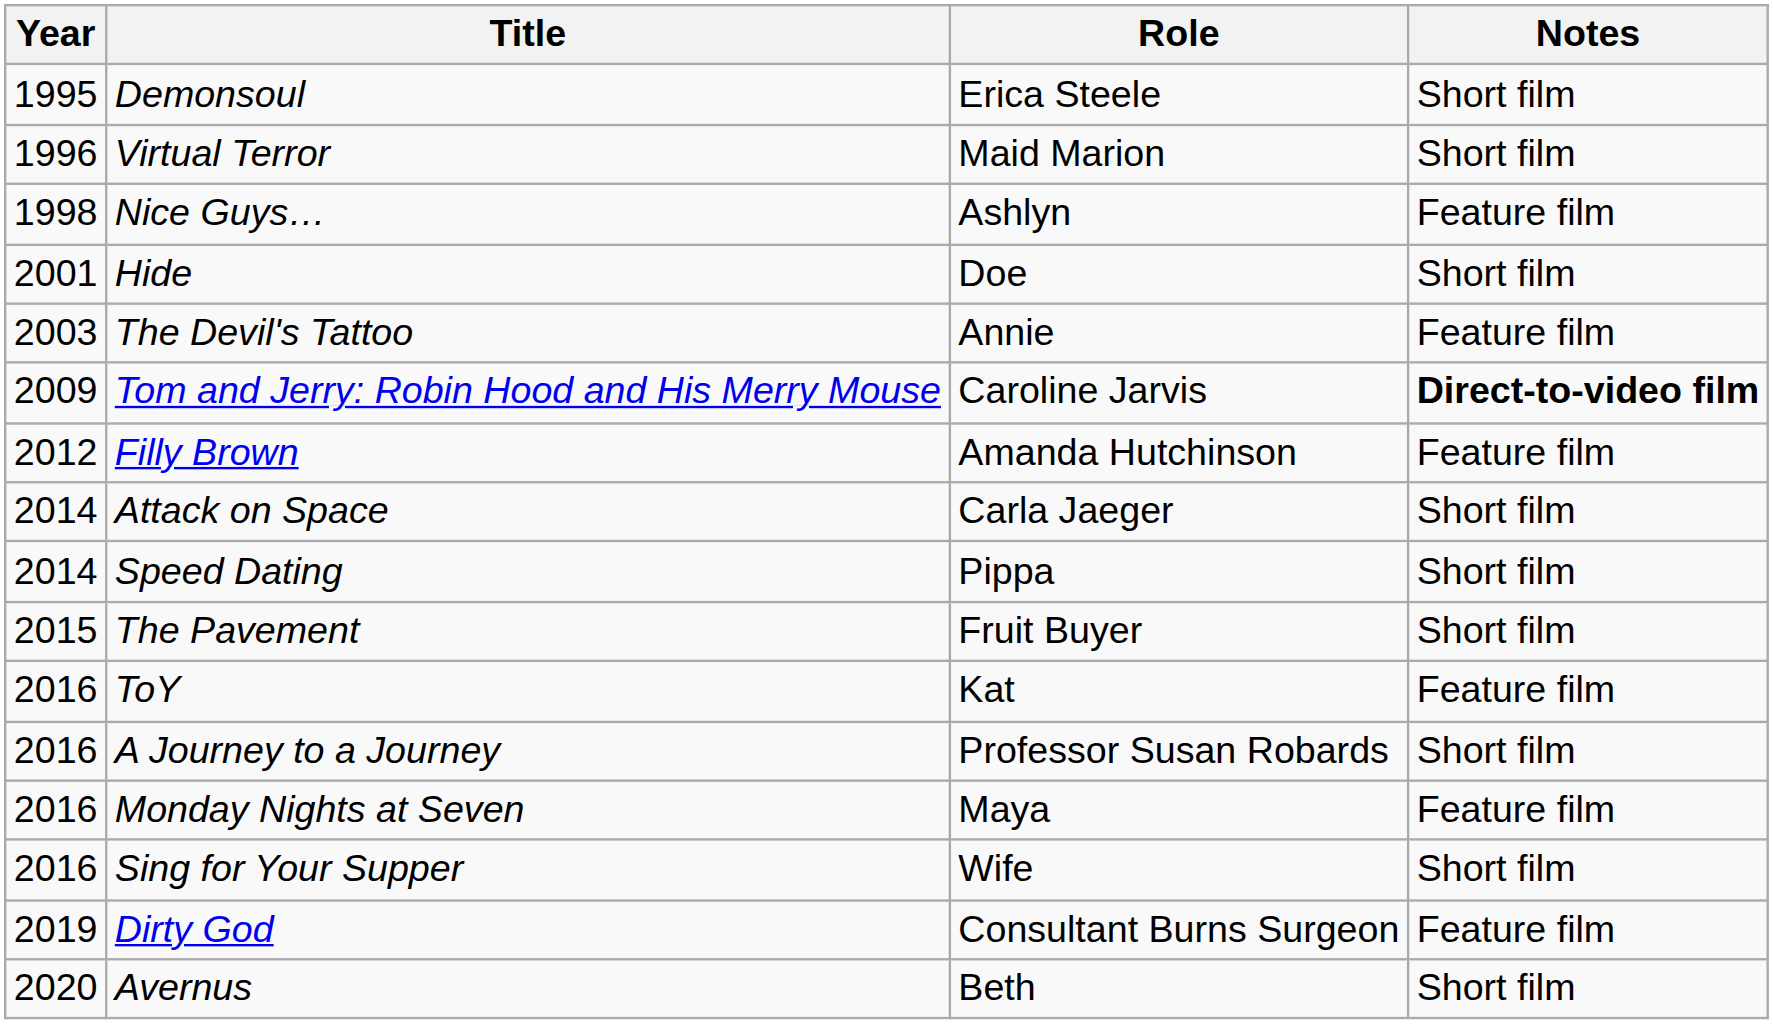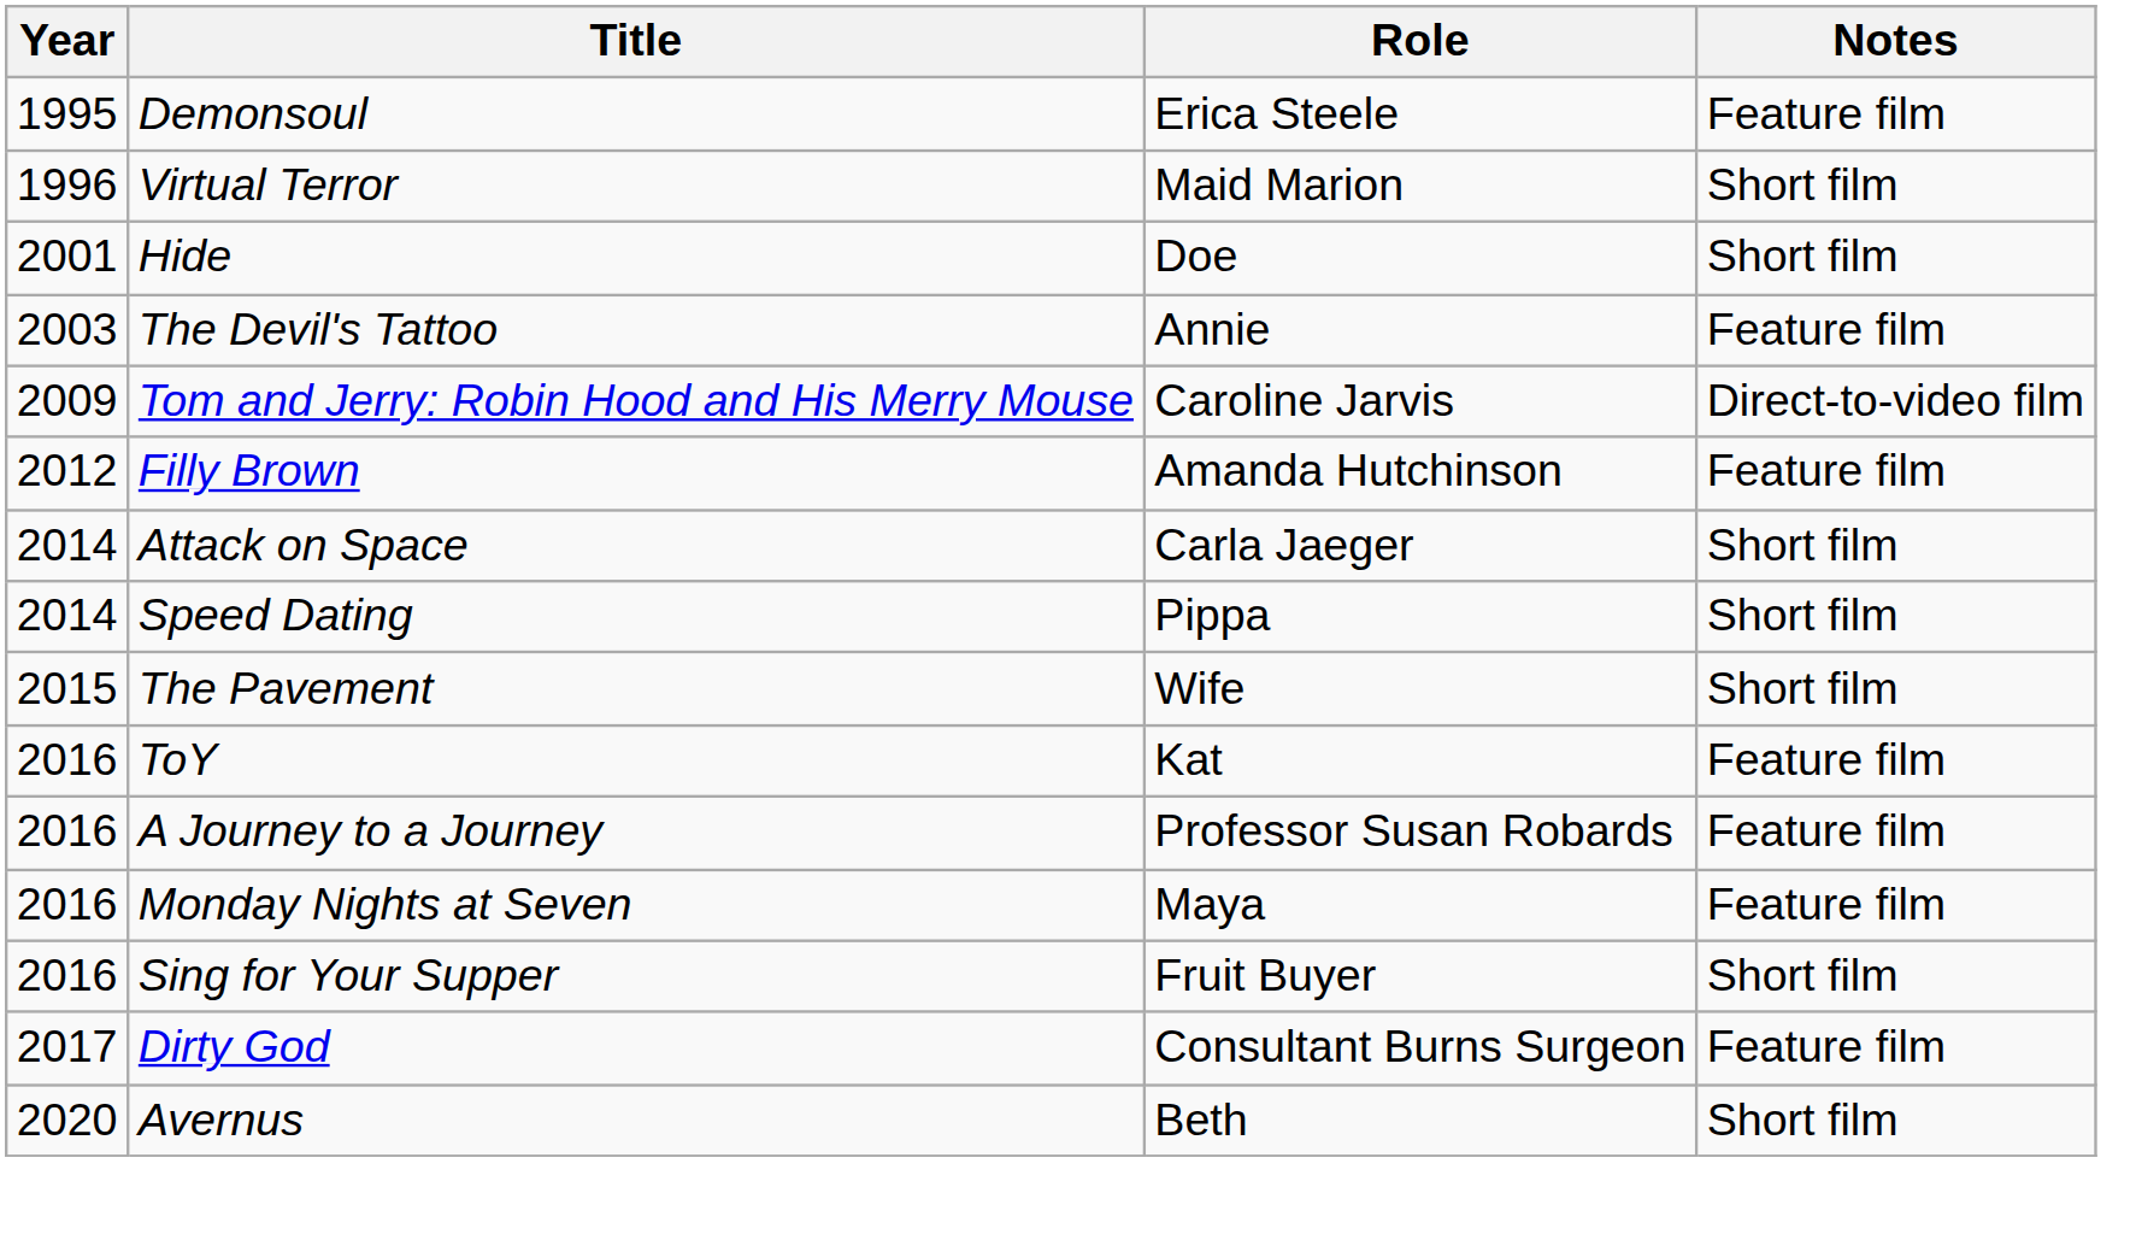 <table class="wikitable">
 <tr>
 <th scope="col">Year</th>
 <th scope="col">Title</th>
 <th scope="col">Role</th>
 <th scope="col">Notes</th>
 </tr>
 <tr>
 <td>1995</td>
 <td><em>Demonsoul</em></td>
 <td>Erica Steele</td>
-<td>Short film</td>
+<td>Feature film</td>
 </tr>
 <tr>
 <td>1996</td>
 <td><em>Virtual Terror</em></td>
 <td>Maid Marion </td>
 <td>Short film</td>
-</tr>
-<tr>
-<td>1998</td>
-<td><em>Nice Guys…</em></td>
-<td>Ashlyn</td>
-<td>Feature film</td>
 </tr>
 <tr>
 <td>2001</td>
 <td><em>Hide</em></td>
 <td>Doe</td>
 <td>Short film</td>
 </tr>
 <tr>
 <td>2003</td>
 <td><em>The Devil's Tattoo</em></td>
 <td>Annie</td>
 <td>Feature film</td>
 </tr>
 <tr>
 <td>2009</td>
 <td><em><a href='#'>Tom and Jerry: Robin Hood and His Merry Mouse</a></em></td>
 <td>Caroline Jarvis</td>
-<td><strong>Direct-to-video film</strong></td>
+<td>Direct-to-video film</td>
 </tr>
 <tr>
 <td>2012</td>
 <td><em><a href='#'>Filly Brown</a></em></td>
 <td>Amanda Hutchinson</td>
 <td>Feature film</td>
 </tr>
 <tr>
 <td>2014</td>
 <td><em>Attack on Space</em></td>
 <td>Carla Jaeger</td>
 <td>Short film</td>
 </tr>
 <tr>
 <td>2014</td>
 <td><em>Speed Dating</em></td>
 <td>Pippa</td>
 <td>Short film</td>
 </tr>
 <tr>
 <td>2015</td>
 <td><em>The Pavement</em></td>
-<td>Fruit Buyer</td>
+<td>Wife</td>
 <td>Short film</td>
 </tr>
 <tr>
 <td>2016</td>
 <td><em>ToY</em></td>
 <td>Kat</td>
 <td>Feature film</td>
 </tr>
 <tr>
 <td>2016</td>
 <td><em>A Journey to a Journey</em></td>
 <td>Professor Susan Robards</td>
-<td>Short film</td>
+<td>Feature film</td>
 </tr>
 <tr>
 <td>2016</td>
 <td><em>Monday Nights at Seven</em></td>
 <td>Maya</td>
 <td>Feature film</td>
 </tr>
 <tr>
 <td>2016</td>
 <td><em>Sing for Your Supper</em></td>
-<td>Wife</td>
+<td>Fruit Buyer</td>
 <td>Short film</td>
 </tr>
 <tr>
-<td>2019</td>
+<td>2017</td>
 <td><em><a href='#'>Dirty God</a></em></td>
 <td>Consultant Burns Surgeon</td>
 <td>Feature film</td>
 </tr>
 <tr>
 <td>2020</td>
 <td><em>Avernus</em></td>
 <td>Beth</td>
 <td>Short film</td>
 </tr>
 </table>
